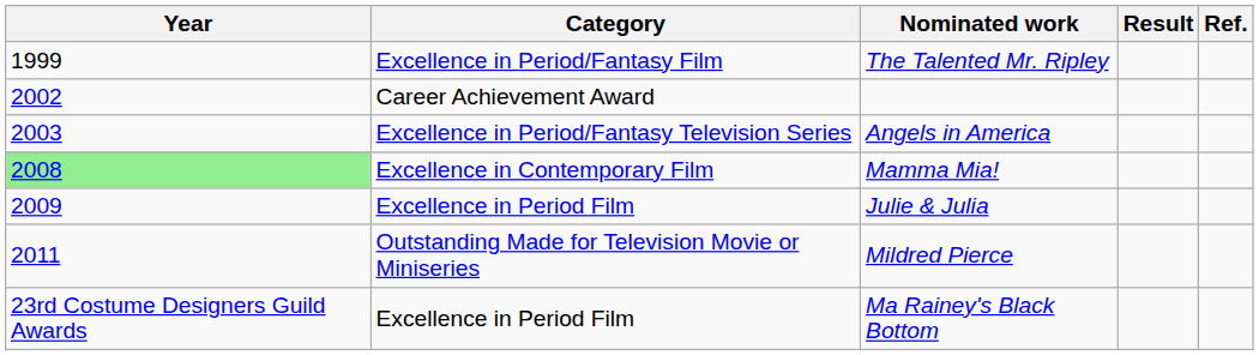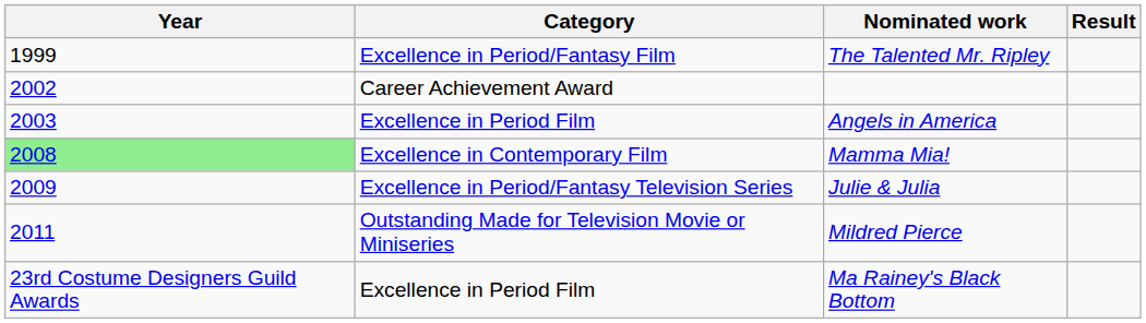 <table class="wikitable unsortable">
 <tr>
 <th>Year</th>
 <th>Category</th>
 <th>Nominated work</th>
 <th>Result</th>
-<th>Ref.</th>
 </tr>
 <tr>
 <td>1999</td>
 <td><a href='#'>Excellence in Period/Fantasy Film</a></td>
 <td><em><a href='#'>The Talented Mr. Ripley</a></em></td>
-<td></td>
 <td></td>
 </tr>
 <tr>
 <td><a href='#'>2002</a></td>
 <td>Career Achievement Award</td>
 <td></td>
 <td></td>
-<td></td>
 </tr>
 <tr>
 <td><a href='#'>2003</a></td>
-<td><a href='#'>Excellence in Period/Fantasy Television Series</a></td>
+<td><a href='#'>Excellence in Period Film</a></td>
 <td><em><a href='#'>Angels in America</a></em></td>
-<td></td>
 <td></td>
 </tr>
 <tr>
 <td style="background: lightgreen;"><a href='#'>2008</a></td>
 <td><a href='#'>Excellence in Contemporary Film</a></td>
 <td><em><a href='#'>Mamma Mia!</a></em></td>
 <td></td>
-<td></td>
 </tr>
 <tr>
 <td><a href='#'>2009</a></td>
-<td><a href='#'>Excellence in Period Film</a></td>
+<td><a href='#'>Excellence in Period/Fantasy Television Series</a></td>
 <td><em><a href='#'>Julie & Julia</a></em></td>
-<td></td>
 <td></td>
 </tr>
 <tr>
 <td><a href='#'>2011</a></td>
 <td><a href='#'>Outstanding Made for Television Movie or Miniseries</a></td>
 <td><em><a href='#'>Mildred Pierce</a></em></td>
 <td></td>
-<td></td>
 </tr>
 <tr>
 <td><a href='#'>23rd Costume Designers Guild Awards</a></td>
 <td>Excellence in Period Film</td>
 <td><em><a href='#'>Ma Rainey's Black Bottom</a></em></td>
 <td></td>
-<td></td>
 </tr>
 </table>
